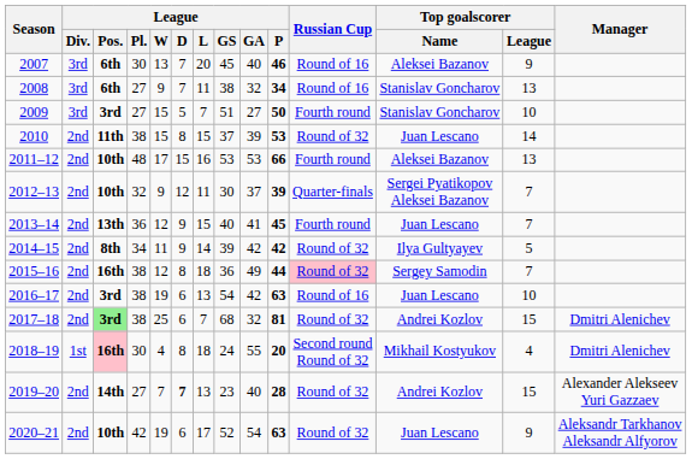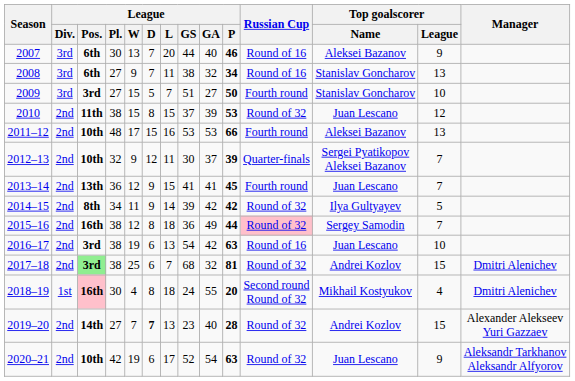 <table class="wikitable mw-collapsible mw-collapsed" align=center cellspacing="0" cellpadding="3" style="border:1px solid #AAAAAA;font-size:90%">
 <tr style="background:#efefef;">
 <th rowspan="2">Season</th>
 <th colspan="9">League</th>
 <th rowspan="2"><a href='#'>Russian Cup</a></th>
 <th colspan="2">Top goalscorer</th>
 <th rowspan="2">Manager</th>
 </tr>
 <tr>
 <th>Div.</th>
 <th>Pos.</th>
 <th>Pl.</th>
 <th>W</th>
 <th>D</th>
 <th>L</th>
 <th>GS</th>
 <th>GA</th>
 <th>P</th>
 <th>Name</th>
 <th>League</th>
 </tr>
 <tr>
 <td align=center><a href='#'>2007</a></td>
 <td align=center><a href='#'>3rd</a></td>
 <td align=center><strong>6th</strong></td>
 <td align=center>30</td>
 <td align=center>13</td>
 <td align=center>7</td>
 <td align=center>20</td>
-<td align=center>45</td>
+<td align=center>44</td>
 <td align=center>40</td>
 <td align=center><strong>46</strong></td>
 <td align=center><a href='#'>Round of 16</a></td>
 <td align=center> <a href='#'>Aleksei Bazanov</a></td>
 <td align=center>9</td>
 <td align=center></td>
 </tr>
 <tr>
 <td align=center><a href='#'>2008</a></td>
 <td align=center><a href='#'>3rd</a></td>
 <td align=center><strong>6th</strong></td>
 <td align=center>27</td>
 <td align=center>9</td>
 <td align=center>7</td>
 <td align=center>11</td>
 <td align=center>38</td>
 <td align=center>32</td>
 <td align=center><strong>34</strong></td>
 <td align=center><a href='#'>Round of 16</a></td>
 <td align=center> <a href='#'>Stanislav Goncharov</a></td>
 <td align=center>13</td>
 <td align=center></td>
 </tr>
 <tr>
 <td align=center><a href='#'>2009</a></td>
 <td align=center><a href='#'>3rd</a></td>
 <td align=center><strong>3rd</strong></td>
 <td align=center>27</td>
 <td align=center>15</td>
 <td align=center>5</td>
 <td align=center>7</td>
 <td align=center>51</td>
 <td align=center>27</td>
 <td align=center><strong>50</strong></td>
 <td align=center><a href='#'>Fourth round</a></td>
 <td align=center> <a href='#'>Stanislav Goncharov</a></td>
 <td align=center>10</td>
 <td align=center></td>
 </tr>
 <tr>
 <td align=center><a href='#'>2010</a></td>
 <td align=center><a href='#'>2nd</a></td>
 <td align=center><strong>11th</strong></td>
 <td align=center>38</td>
 <td align=center>15</td>
 <td align=center>8</td>
 <td align=center>15</td>
 <td align=center>37</td>
 <td align=center>39</td>
 <td align=center><strong>53</strong></td>
 <td align=center><a href='#'>Round of 32</a></td>
 <td align=center> <a href='#'>Juan Lescano</a></td>
-<td align=center>14</td>
+<td align=center>12</td>
 <td align=center></td>
 </tr>
 <tr>
 <td align=center><a href='#'>2011–12</a></td>
 <td align=center><a href='#'>2nd</a></td>
 <td align=center><strong>10th</strong></td>
 <td align=center>48</td>
 <td align=center>17</td>
 <td align=center>15</td>
 <td align=center>16</td>
 <td align=center>53</td>
 <td align=center>53</td>
 <td align=center><strong>66</strong></td>
 <td align=center><a href='#'>Fourth round</a></td>
 <td align=center> <a href='#'>Aleksei Bazanov</a></td>
 <td align=center>13</td>
 <td align=center></td>
 </tr>
 <tr>
 <td align=center><a href='#'>2012–13</a></td>
 <td align=center><a href='#'>2nd</a></td>
 <td align=center><strong>10th</strong></td>
 <td align=center>32</td>
 <td align=center>9</td>
 <td align=center>12</td>
 <td align=center>11</td>
 <td align=center>30</td>
 <td align=center>37</td>
 <td align=center><strong>39</strong></td>
 <td align=center><a href='#'>Quarter-finals</a></td>
 <td align=center> <a href='#'>Sergei Pyatikopov</a> <br>  <a href='#'>Aleksei Bazanov</a></td>
 <td align=center>7</td>
 <td align=center></td>
 </tr>
 <tr>
 <td align=center><a href='#'>2013–14</a></td>
 <td align=center><a href='#'>2nd</a></td>
 <td align=center><strong>13th</strong></td>
 <td align=center>36</td>
 <td align=center>12</td>
 <td align=center>9</td>
 <td align=center>15</td>
-<td align=center>40</td>
+<td align=center>41</td>
 <td align=center>41</td>
 <td align=center><strong>45</strong></td>
 <td align=center><a href='#'>Fourth round</a></td>
 <td align=center> <a href='#'>Juan Lescano</a></td>
 <td align=center>7</td>
 <td align=center></td>
 </tr>
 <tr>
 <td align=center><a href='#'>2014–15</a></td>
 <td align=center><a href='#'>2nd</a></td>
 <td align=center><strong>8th</strong></td>
 <td align=center>34</td>
 <td align=center>11</td>
 <td align=center>9</td>
 <td align=center>14</td>
 <td align=center>39</td>
 <td align=center>42</td>
 <td align=center><strong>42</strong></td>
 <td align=center><a href='#'>Round of 32</a></td>
 <td align=center> <a href='#'>Ilya Gultyayev</a></td>
 <td align=center>5</td>
 <td align=center></td>
 </tr>
 <tr>
 <td align=center><a href='#'>2015–16</a></td>
 <td align=center><a href='#'>2nd</a></td>
 <td align=center><strong>16th</strong></td>
 <td align=center>38</td>
 <td align=center>12</td>
 <td align=center>8</td>
 <td align=center>18</td>
 <td align=center>36</td>
 <td align=center>49</td>
 <td align=center><strong>44</strong></td>
 <td align=center style="background: pink;"><a href='#'>Round of 32</a></td>
 <td align=center> <a href='#'>Sergey Samodin</a></td>
 <td align=center>7</td>
 <td align=center></td>
 </tr>
 <tr>
 <td align=center><a href='#'>2016–17</a></td>
 <td align=center><a href='#'>2nd</a></td>
 <td align=center><strong>3rd</strong></td>
 <td align=center>38</td>
 <td align=center>19</td>
 <td align=center>6</td>
 <td align=center>13</td>
 <td align=center>54</td>
 <td align=center>42</td>
 <td align=center><strong>63</strong></td>
 <td align=center><a href='#'>Round of 16</a></td>
 <td align=center> <a href='#'>Juan Lescano</a></td>
 <td align=center>10</td>
 <td align=center></td>
 </tr>
 <tr>
 <td align=center><a href='#'>2017–18</a></td>
 <td align=center><a href='#'>2nd</a></td>
 <td align=center style="background:lightgreen;"><strong>3rd</strong></td>
 <td align=center>38</td>
 <td align=center>25</td>
 <td align=center>6</td>
 <td align=center>7</td>
 <td align=center>68</td>
 <td align=center>32</td>
 <td align=center><strong>81</strong></td>
 <td align=center><a href='#'>Round of 32</a></td>
 <td align=center> <a href='#'>Andrei Kozlov</a></td>
 <td align=center>15</td>
 <td align=center> <a href='#'>Dmitri Alenichev</a></td>
 </tr>
 <tr>
 <td align=center><a href='#'>2018–19</a></td>
 <td align=center><a href='#'>1st</a></td>
 <td align=center style="background:pink;"><strong>16th</strong></td>
 <td align=center>30</td>
 <td align=center>4</td>
 <td align=center>8</td>
 <td align=center>18</td>
 <td align=center>24</td>
 <td align=center>55</td>
 <td align=center><strong>20</strong></td>
 <td align=center><a href='#'>Second round</a> <br> <a href='#'>Round of 32</a></td>
 <td align=center> <a href='#'>Mikhail Kostyukov</a></td>
 <td align=center>4</td>
 <td align=center> <a href='#'>Dmitri Alenichev</a></td>
 </tr>
 <tr>
 <td align=center><a href='#'>2019–20</a></td>
 <td align=center><a href='#'>2nd</a></td>
 <td align=center><strong>14th</strong></td>
 <td align=center>27</td>
 <td align=center>7</td>
 <td align=center><strong>7</strong></td>
 <td align=center>13</td>
 <td align=center>23</td>
 <td align=center>40</td>
 <td align=center><strong>28</strong></td>
 <td align=center><a href='#'>Round of 32</a></td>
 <td align=center> <a href='#'>Andrei Kozlov</a></td>
 <td align=center>15</td>
 <td align=center> Alexander Alekseev <br>  <a href='#'>Yuri Gazzaev</a></td>
 </tr>
 <tr>
 <td align=center><a href='#'>2020–21</a></td>
 <td align=center><a href='#'>2nd</a></td>
 <td align=center><strong>10th</strong></td>
 <td align=center>42</td>
 <td align=center>19</td>
 <td align=center>6</td>
 <td align=center>17</td>
 <td align=center>52</td>
 <td align=center>54</td>
 <td align=center><strong>63</strong></td>
 <td align=center><a href='#'>Round of 32</a></td>
 <td align=center> <a href='#'>Juan Lescano</a></td>
 <td align=center>9</td>
 <td align=center> <a href='#'>Aleksandr Tarkhanov</a> <br>  <a href='#'>Aleksandr Alfyorov</a></td>
 </tr>
 </table>
